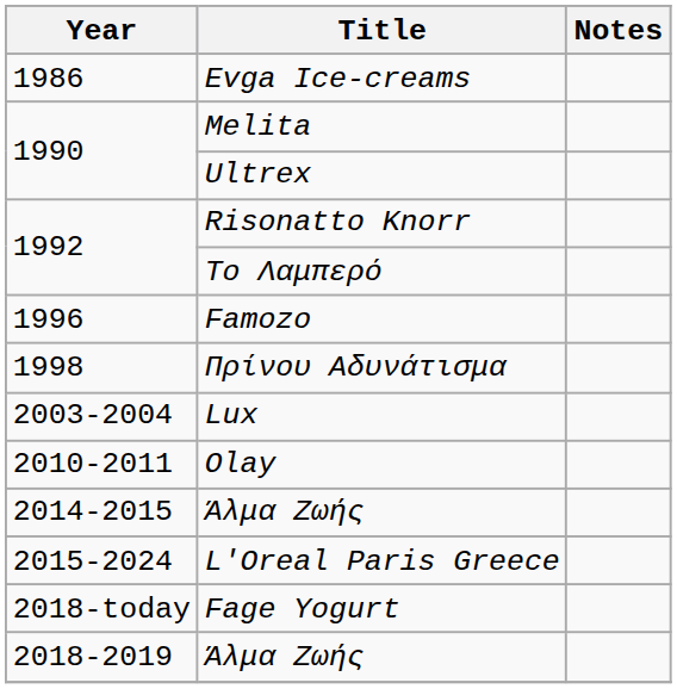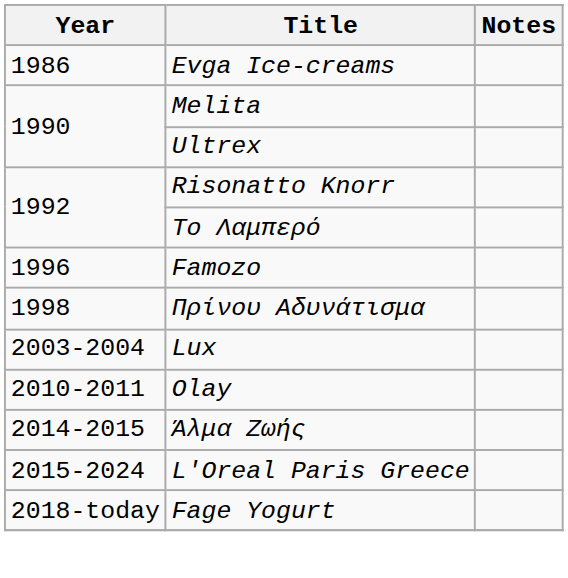 <table class="wikitable">
 <tr style="background:#b0c4de; text-align:center;">
 <th>Year</th>
 <th>Title</th>
 <th>Notes</th>
 </tr>
 <tr>
 <td>1986</td>
 <td><em>Evga Ice-creams</em></td>
 <td></td>
 </tr>
 <tr>
 <td rowspan="2">1990</td>
 <td><em>Melita</em></td>
 <td></td>
 </tr>
 <tr>
 <td><em>Ultrex</em></td>
 <td></td>
 </tr>
 <tr>
 <td rowspan="2">1992</td>
 <td><em>Risonatto Knorr</em></td>
 <td></td>
 </tr>
 <tr>
 <td><em>Το Λαμπερό</em></td>
 <td></td>
 </tr>
 <tr>
 <td>1996</td>
 <td><em>Famozo</em></td>
 <td></td>
 </tr>
 <tr>
 <td>1998</td>
 <td><em>Πρίνου Αδυνάτισμα</em></td>
 <td></td>
 </tr>
 <tr>
 <td>2003-2004</td>
 <td><em>Lux</em></td>
 <td></td>
 </tr>
 <tr>
 <td>2010-2011</td>
 <td><em>Olay</em></td>
 <td></td>
 </tr>
 <tr>
 <td>2014-2015</td>
 <td><em>Άλμα Ζωής</em></td>
 <td></td>
 </tr>
 <tr>
 <td>2015-2024</td>
 <td><em>L'Oreal Paris Greece</em></td>
 <td></td>
 </tr>
 <tr>
 <td>2018-today</td>
 <td><em>Fage Yogurt</em></td>
 <td></td>
 </tr>
 <tr>
-<td>2018-2019</td>
-<td><em>Άλμα Ζωής</em></td>
-<td></td>
-</tr>
-<tr>
 </tr>
 </table>
